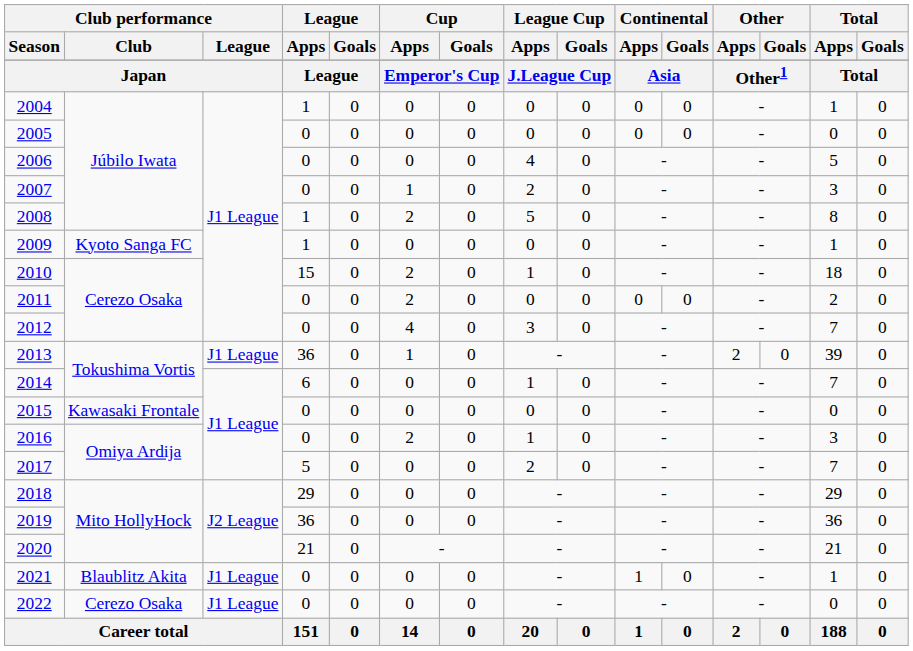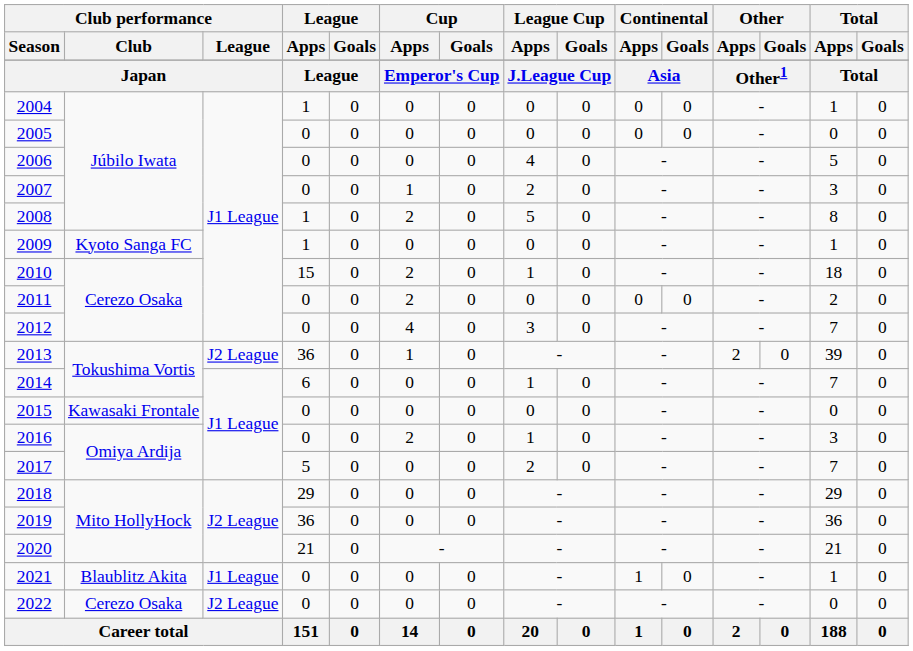 <table class="wikitable" style="text-align:center">
 <tr>
 <th colspan=3>Club performance</th>
 <th colspan=2>League</th>
 <th colspan=2>Cup</th>
 <th colspan=2>League Cup</th>
 <th colspan=2>Continental</th>
 <th colspan=2>Other</th>
 <th colspan=2>Total</th>
 </tr>
 <tr>
 <th>Season</th>
 <th>Club</th>
 <th>League</th>
 <th>Apps</th>
 <th>Goals</th>
 <th>Apps</th>
 <th>Goals</th>
 <th>Apps</th>
 <th>Goals</th>
 <th>Apps</th>
 <th>Goals</th>
 <th>Apps</th>
 <th>Goals</th>
 <th>Apps</th>
 <th>Goals</th>
 </tr>
 <tr>
 </tr>
 <tr>
 <th colspan=3>Japan</th>
 <th colspan=2>League</th>
 <th colspan=2><a href='#'>Emperor's Cup</a></th>
 <th colspan=2><a href='#'>J.League Cup</a></th>
 <th colspan=2><a href='#'>Asia</a></th>
 <th colspan=2>Other<sup><a href='#'>1</a></sup></th>
 <th colspan=2>Total</th>
 </tr>
 <tr>
 <td><a href='#'>2004</a></td>
 <td rowspan="5"><a href='#'>Júbilo Iwata</a></td>
 <td rowspan="9"><a href='#'>J1 League</a></td>
 <td>1</td>
 <td>0</td>
 <td>0</td>
 <td>0</td>
 <td>0</td>
 <td>0</td>
 <td>0</td>
 <td>0</td>
 <td colspan="2">-</td>
 <td>1</td>
 <td>0</td>
 </tr>
 <tr>
 <td><a href='#'>2005</a></td>
 <td>0</td>
 <td>0</td>
 <td>0</td>
 <td>0</td>
 <td>0</td>
 <td>0</td>
 <td>0</td>
 <td>0</td>
 <td colspan="2">-</td>
 <td>0</td>
 <td>0</td>
 </tr>
 <tr>
 <td><a href='#'>2006</a></td>
 <td>0</td>
 <td>0</td>
 <td>0</td>
 <td>0</td>
 <td>4</td>
 <td>0</td>
 <td colspan="2">-</td>
 <td colspan="2">-</td>
 <td>5</td>
 <td>0</td>
 </tr>
 <tr>
 <td><a href='#'>2007</a></td>
 <td>0</td>
 <td>0</td>
 <td>1</td>
 <td>0</td>
 <td>2</td>
 <td>0</td>
 <td colspan="2">-</td>
 <td colspan="2">-</td>
 <td>3</td>
 <td>0</td>
 </tr>
 <tr>
 <td><a href='#'>2008</a></td>
 <td>1</td>
 <td>0</td>
 <td>2</td>
 <td>0</td>
 <td>5</td>
 <td>0</td>
 <td colspan="2">-</td>
 <td colspan="2">-</td>
 <td>8</td>
 <td>0</td>
 </tr>
 <tr>
 <td><a href='#'>2009</a></td>
 <td><a href='#'>Kyoto Sanga FC</a></td>
 <td>1</td>
 <td>0</td>
 <td>0</td>
 <td>0</td>
 <td>0</td>
 <td>0</td>
 <td colspan="2">-</td>
 <td colspan="2">-</td>
 <td>1</td>
 <td>0</td>
 </tr>
 <tr>
 <td><a href='#'>2010</a></td>
 <td rowspan="3"><a href='#'>Cerezo Osaka</a></td>
 <td>15</td>
 <td>0</td>
 <td>2</td>
 <td>0</td>
 <td>1</td>
 <td>0</td>
 <td colspan="2">-</td>
 <td colspan="2">-</td>
 <td>18</td>
 <td>0</td>
 </tr>
 <tr>
 <td><a href='#'>2011</a></td>
 <td>0</td>
 <td>0</td>
 <td>2</td>
 <td>0</td>
 <td>0</td>
 <td>0</td>
 <td>0</td>
 <td>0</td>
 <td colspan="2">-</td>
 <td>2</td>
 <td>0</td>
 </tr>
 <tr>
 <td><a href='#'>2012</a></td>
 <td>0</td>
 <td>0</td>
 <td>4</td>
 <td>0</td>
 <td>3</td>
 <td>0</td>
 <td colspan="2">-</td>
 <td colspan="2">-</td>
 <td>7</td>
 <td>0</td>
 </tr>
 <tr>
 <td><a href='#'>2013</a></td>
 <td rowspan="2"><a href='#'>Tokushima Vortis</a></td>
-<td><a href='#'>J1 League</a></td>
+<td><a href='#'>J2 League</a></td>
 <td>36</td>
 <td>0</td>
 <td>1</td>
 <td>0</td>
 <td colspan="2">-</td>
 <td colspan="2">-</td>
 <td>2</td>
 <td>0</td>
 <td>39</td>
 <td>0</td>
 </tr>
 <tr>
 <td><a href='#'>2014</a></td>
 <td rowspan="4"><a href='#'>J1 League</a></td>
 <td>6</td>
 <td>0</td>
 <td>0</td>
 <td>0</td>
 <td>1</td>
 <td>0</td>
 <td colspan="2">-</td>
 <td colspan="2">-</td>
 <td>7</td>
 <td>0</td>
 </tr>
 <tr>
 <td><a href='#'>2015</a></td>
 <td><a href='#'>Kawasaki Frontale</a></td>
 <td>0</td>
 <td>0</td>
 <td>0</td>
 <td>0</td>
 <td>0</td>
 <td>0</td>
 <td colspan="2">-</td>
 <td colspan="2">-</td>
 <td>0</td>
 <td>0</td>
 </tr>
 <tr>
 <td><a href='#'>2016</a></td>
 <td rowspan="2"><a href='#'>Omiya Ardija</a></td>
 <td>0</td>
 <td>0</td>
 <td>2</td>
 <td>0</td>
 <td>1</td>
 <td>0</td>
 <td colspan="2">-</td>
 <td colspan="2">-</td>
 <td>3</td>
 <td>0</td>
 </tr>
 <tr>
 <td><a href='#'>2017</a></td>
 <td>5</td>
 <td>0</td>
 <td>0</td>
 <td>0</td>
 <td>2</td>
 <td>0</td>
 <td colspan="2">-</td>
 <td colspan="2">-</td>
 <td>7</td>
 <td>0</td>
 </tr>
 <tr>
 <td><a href='#'>2018</a></td>
 <td rowspan="3"><a href='#'>Mito HollyHock</a></td>
 <td rowspan=3><a href='#'>J2 League</a></td>
 <td>29</td>
 <td>0</td>
 <td>0</td>
 <td>0</td>
 <td colspan="2">-</td>
 <td colspan="2">-</td>
 <td colspan="2">-</td>
 <td>29</td>
 <td>0</td>
 </tr>
 <tr>
 <td><a href='#'>2019</a></td>
 <td>36</td>
 <td>0</td>
 <td>0</td>
 <td>0</td>
 <td colspan="2">-</td>
 <td colspan="2">-</td>
 <td colspan="2">-</td>
 <td>36</td>
 <td>0</td>
 </tr>
 <tr>
 <td><a href='#'>2020</a></td>
 <td>21</td>
 <td>0</td>
 <td colspan="2">-</td>
 <td colspan="2">-</td>
 <td colspan="2">-</td>
 <td colspan="2">-</td>
 <td>21</td>
 <td>0</td>
 </tr>
 <tr>
 <td><a href='#'>2021</a></td>
 <td><a href='#'>Blaublitz Akita</a></td>
 <td><a href='#'>J1 League</a></td>
 <td>0</td>
 <td>0</td>
 <td>0</td>
 <td>0</td>
 <td colspan="2">-</td>
 <td>1</td>
 <td>0</td>
 <td colspan="2">-</td>
 <td>1</td>
 <td>0</td>
 </tr>
 <tr>
 <td><a href='#'>2022</a></td>
 <td><a href='#'>Cerezo Osaka</a></td>
-<td><a href='#'>J1 League</a></td>
+<td><a href='#'>J2 League</a></td>
 <td>0</td>
 <td>0</td>
 <td>0</td>
 <td>0</td>
 <td colspan="2">-</td>
 <td colspan="2">-</td>
 <td colspan="2">-</td>
 <td>0</td>
 <td>0</td>
 </tr>
 <tr>
 <th colspan=3>Career total</th>
 <th>151</th>
 <th>0</th>
 <th>14</th>
 <th>0</th>
 <th>20</th>
 <th>0</th>
 <th>1</th>
 <th>0</th>
 <th>2</th>
 <th>0</th>
 <th>188</th>
 <th>0</th>
 </tr>
 </table>
